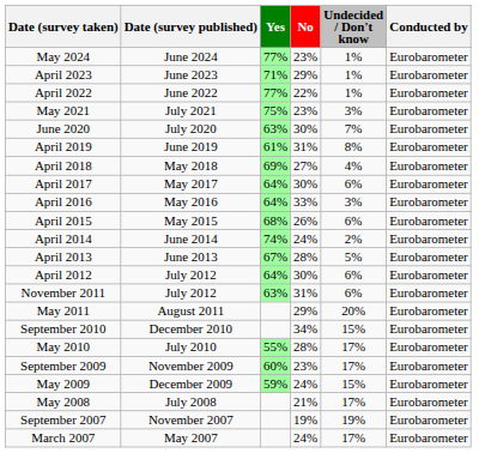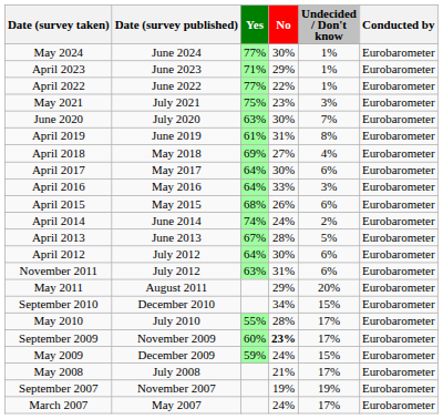 <table class="wikitable sortable" style="text-align:center;font-size:95%;line-height:14px">
 <tr>
 <th>Date (survey taken)</th>
 <th>Date (survey published)</th>
 <th style="background:green; color:white;">Yes</th>
 <th style="background:red; color:white;">No</th>
 <th style="background:silver; color:black; width:50px">Undecided / Don't know</th>
 <th>Conducted by</th>
 </tr>
 <tr>
 <td>May 2024</td>
 <td>June 2024</td>
 <td style="background:#9EFF9E;vertical-align:middle;text-align:center;" class="table-yes">77%</td>
-<td>23%</td>
+<td>30%</td>
 <td>1%</td>
 <td>Eurobarometer</td>
 </tr>
 <tr>
 <td>April 2023</td>
 <td>June 2023</td>
 <td style="background:#9EFF9E;vertical-align:middle;text-align:center;" class="table-yes">71%</td>
 <td>29%</td>
 <td>1%</td>
 <td>Eurobarometer</td>
 </tr>
 <tr>
 <td>April 2022</td>
 <td>June 2022</td>
 <td style="background:#9EFF9E;vertical-align:middle;text-align:center;" class="table-yes">77%</td>
 <td>22%</td>
 <td>1%</td>
 <td>Eurobarometer</td>
 </tr>
 <tr>
 <td>May 2021</td>
 <td>July 2021</td>
 <td style="background:#9EFF9E;vertical-align:middle;text-align:center;" class="table-yes">75%</td>
 <td>23%</td>
 <td>3%</td>
 <td>Eurobarometer</td>
 </tr>
 <tr>
 <td>June 2020</td>
 <td>July 2020</td>
 <td style="background:#9EFF9E;vertical-align:middle;text-align:center;" class="table-yes">63%</td>
 <td>30%</td>
 <td>7%</td>
 <td>Eurobarometer</td>
 </tr>
 <tr>
 <td>April 2019</td>
 <td>June 2019</td>
 <td style="background:#9EFF9E;vertical-align:middle;text-align:center;" class="table-yes">61%</td>
 <td>31%</td>
 <td>8%</td>
 <td>Eurobarometer</td>
 </tr>
 <tr>
 <td>April 2018</td>
 <td>May 2018</td>
 <td style="background:#9EFF9E;vertical-align:middle;text-align:center;" class="table-yes">69%</td>
 <td>27%</td>
 <td>4%</td>
 <td>Eurobarometer</td>
 </tr>
 <tr>
 <td>April 2017</td>
 <td>May 2017</td>
 <td style="background:#9EFF9E;vertical-align:middle;text-align:center;" class="table-yes">64%</td>
 <td>30%</td>
 <td>6%</td>
 <td>Eurobarometer</td>
 </tr>
 <tr>
 <td>April 2016</td>
 <td>May 2016</td>
 <td style="background:#9EFF9E;vertical-align:middle;text-align:center;" class="table-yes">64%</td>
 <td>33%</td>
 <td>3%</td>
 <td>Eurobarometer</td>
 </tr>
 <tr>
 <td>April 2015</td>
 <td>May 2015</td>
 <td style="background:#9EFF9E;vertical-align:middle;text-align:center;" class="table-yes">68%</td>
 <td>26%</td>
 <td>6%</td>
 <td>Eurobarometer</td>
 </tr>
 <tr>
 <td>April 2014</td>
 <td>June 2014</td>
 <td style="background:#9EFF9E;vertical-align:middle;text-align:center;" class="table-yes">74%</td>
 <td>24%</td>
 <td>2%</td>
 <td>Eurobarometer</td>
 </tr>
 <tr>
 <td>April 2013</td>
 <td>June 2013</td>
 <td style="background:#9EFF9E;vertical-align:middle;text-align:center;" class="table-yes">67%</td>
 <td>28%</td>
 <td>5%</td>
 <td>Eurobarometer</td>
 </tr>
 <tr>
 <td>April 2012</td>
 <td>July 2012</td>
 <td style="background:#9EFF9E;vertical-align:middle;text-align:center;" class="table-yes">64%</td>
 <td>30%</td>
 <td>6%</td>
 <td>Eurobarometer</td>
 </tr>
 <tr>
 <td>November 2011</td>
 <td>July 2012</td>
 <td style="background:#9EFF9E;vertical-align:middle;text-align:center;" class="table-yes">63%</td>
 <td>31%</td>
 <td>6%</td>
 <td>Eurobarometer</td>
 </tr>
 <tr>
 <td>May 2011</td>
 <td>August 2011</td>
 <td></td>
 <td>29%</td>
 <td>20%</td>
 <td>Eurobarometer</td>
 </tr>
 <tr>
 <td>September 2010</td>
 <td>December 2010</td>
 <td></td>
 <td>34%</td>
 <td>15%</td>
 <td>Eurobarometer</td>
 </tr>
 <tr>
 <td>May 2010</td>
 <td>July 2010</td>
 <td style="background:#9EFF9E;vertical-align:middle;text-align:center;" class="table-yes">55%</td>
 <td>28%</td>
 <td>17%</td>
 <td>Eurobarometer</td>
 </tr>
 <tr>
 <td>September 2009</td>
 <td>November 2009</td>
 <td style="background:#9EFF9E;vertical-align:middle;text-align:center;" class="table-yes">60%</td>
-<td>23%</td>
+<td><strong>23%</strong></td>
 <td>17%</td>
 <td>Eurobarometer</td>
 </tr>
 <tr>
 <td>May 2009</td>
 <td>December 2009</td>
 <td style="background:#9EFF9E;vertical-align:middle;text-align:center;" class="table-yes">59%</td>
 <td>24%</td>
 <td>15%</td>
 <td>Eurobarometer</td>
 </tr>
 <tr>
 <td>May 2008</td>
 <td>July 2008</td>
 <td></td>
 <td>21%</td>
 <td>17%</td>
 <td>Eurobarometer</td>
 </tr>
 <tr>
 <td>September 2007</td>
 <td>November 2007</td>
 <td></td>
 <td>19%</td>
 <td>19%</td>
 <td>Eurobarometer</td>
 </tr>
 <tr>
 <td>March 2007</td>
 <td>May 2007</td>
 <td></td>
 <td>24%</td>
 <td>17%</td>
 <td>Eurobarometer</td>
 </tr>
 </table>
